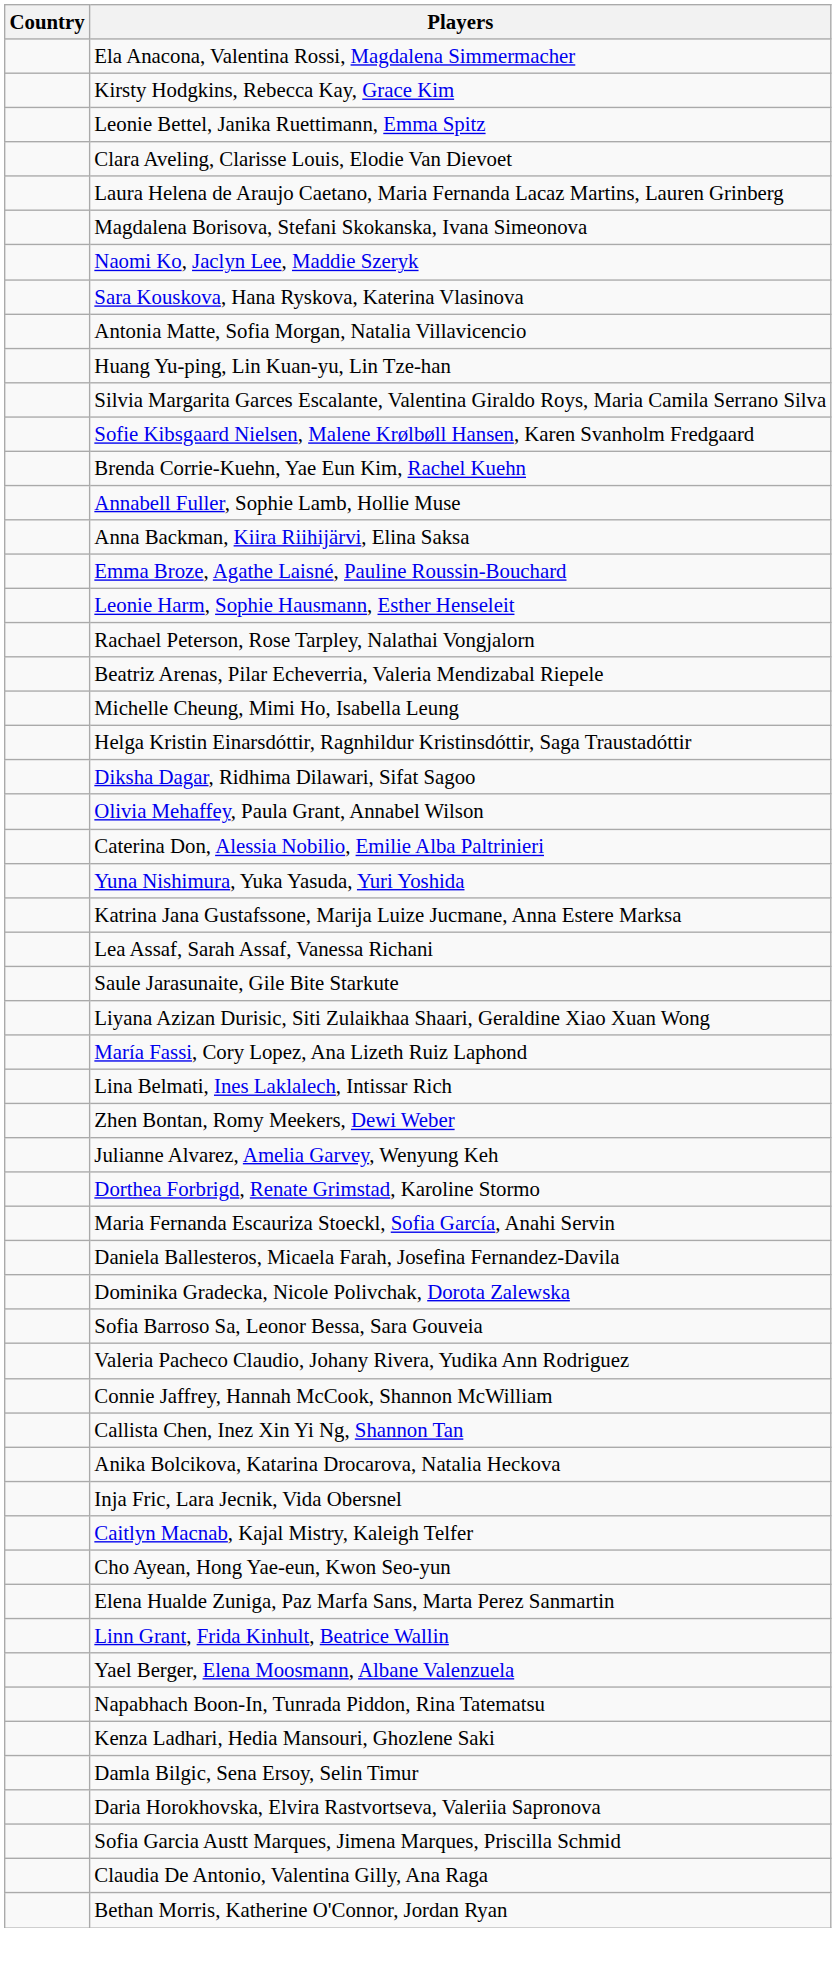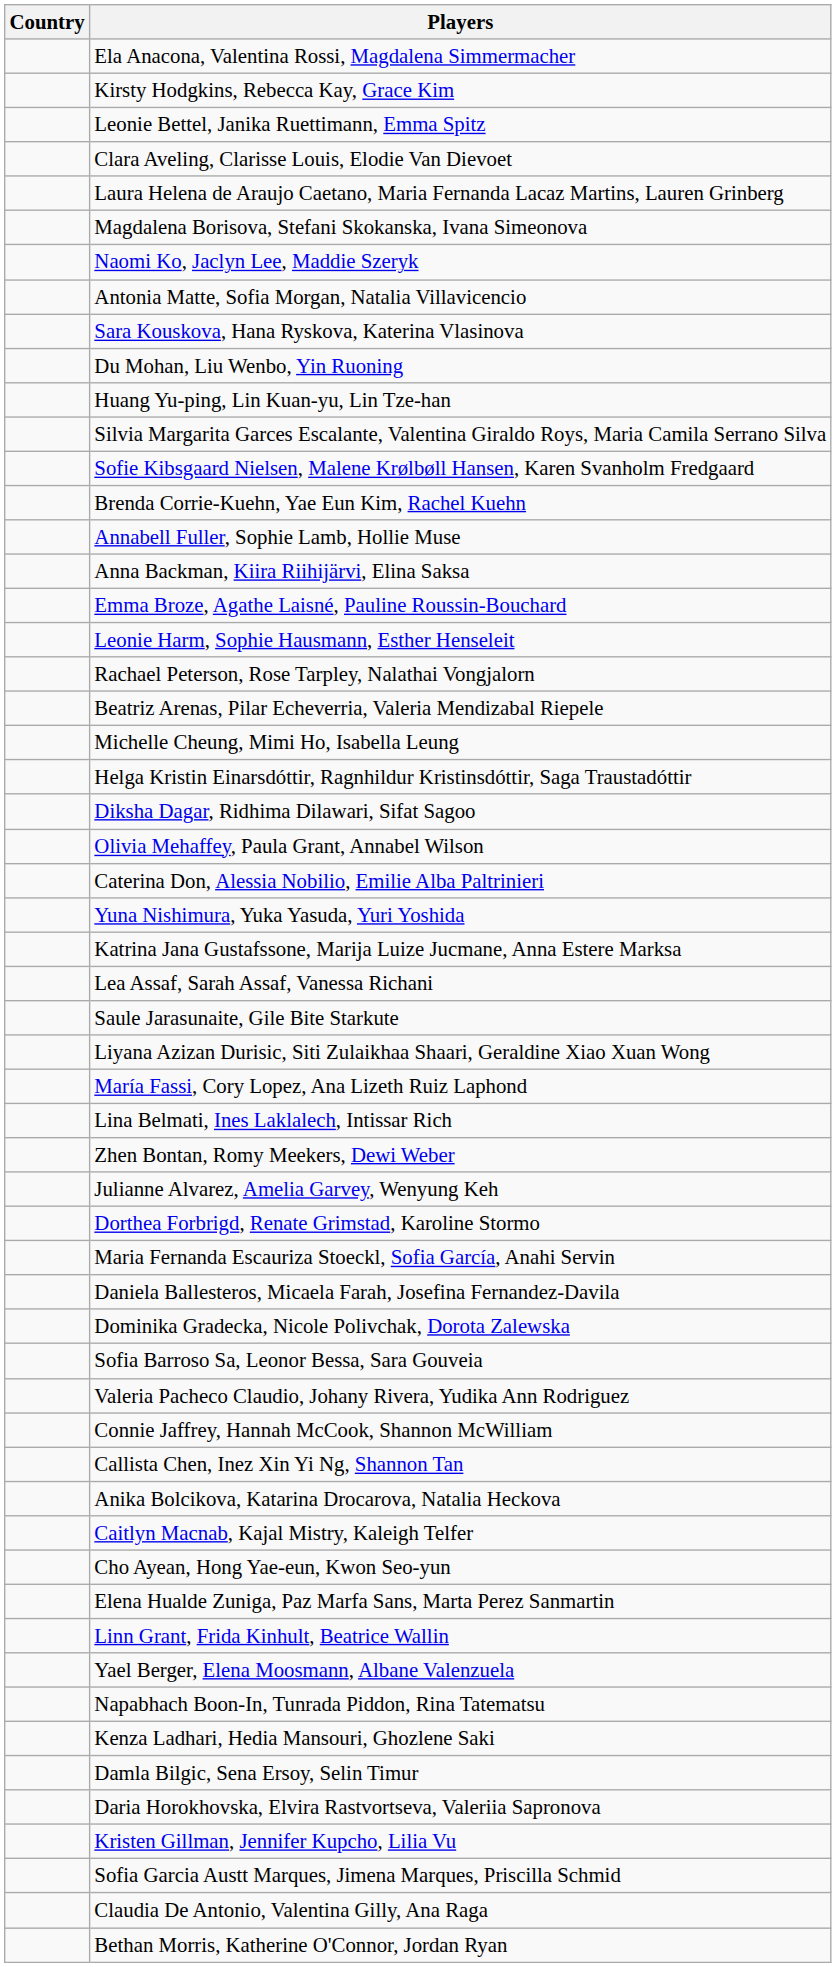 <table class="wikitable" style="font-size:95%;">
 <tr>
 <th>Country</th>
 <th>Players</th>
 </tr>
 <tr>
 <td></td>
 <td>Ela Anacona, Valentina Rossi, <a href='#'>Magdalena Simmermacher</a></td>
 </tr>
 <tr>
 <td></td>
 <td>Kirsty Hodgkins, Rebecca Kay, <a href='#'>Grace Kim</a></td>
 </tr>
 <tr>
 <td></td>
 <td>Leonie Bettel, Janika Ruettimann, <a href='#'>Emma Spitz</a></td>
 </tr>
 <tr>
 <td></td>
 <td>Clara Aveling, Clarisse Louis, Elodie Van Dievoet</td>
 </tr>
 <tr>
 <td></td>
 <td>Laura Helena de Araujo Caetano, Maria Fernanda Lacaz Martins, Lauren Grinberg</td>
 </tr>
 <tr>
 <td></td>
 <td>Magdalena Borisova, Stefani Skokanska, Ivana Simeonova</td>
 </tr>
 <tr>
 <td></td>
 <td><a href='#'>Naomi Ko</a>, <a href='#'>Jaclyn Lee</a>, <a href='#'>Maddie Szeryk</a></td>
 </tr>
 <tr>
 <td></td>
+<td>Antonia Matte, Sofia Morgan, Natalia Villavicencio</td>
+</tr>
+<tr>
+<td></td>
 <td><a href='#'>Sara Kouskova</a>, Hana Ryskova, Katerina Vlasinova</td>
 </tr>
 <tr>
 <td></td>
-<td>Antonia Matte, Sofia Morgan, Natalia Villavicencio</td>
+<td>Du Mohan, Liu Wenbo, <a href='#'>Yin Ruoning</a></td>
 </tr>
 <tr>
 <td></td>
 <td>Huang Yu-ping, Lin Kuan-yu, Lin Tze-han</td>
 </tr>
 <tr>
 <td></td>
 <td>Silvia Margarita Garces Escalante, Valentina Giraldo Roys, Maria Camila Serrano Silva</td>
 </tr>
 <tr>
 <td></td>
 <td><a href='#'>Sofie Kibsgaard Nielsen</a>, <a href='#'>Malene Krølbøll Hansen</a>, Karen Svanholm Fredgaard</td>
 </tr>
 <tr>
 <td></td>
 <td>Brenda Corrie-Kuehn, Yae Eun Kim, <a href='#'>Rachel Kuehn</a></td>
 </tr>
 <tr>
 <td></td>
 <td><a href='#'>Annabell Fuller</a>, Sophie Lamb, Hollie Muse</td>
 </tr>
 <tr>
 <td></td>
 <td>Anna Backman, <a href='#'>Kiira Riihijärvi</a>, Elina Saksa</td>
 </tr>
 <tr>
 <td></td>
 <td><a href='#'>Emma Broze</a>, <a href='#'>Agathe Laisné</a>, <a href='#'>Pauline Roussin-Bouchard</a></td>
 </tr>
 <tr>
 <td></td>
 <td><a href='#'>Leonie Harm</a>, <a href='#'>Sophie Hausmann</a>, <a href='#'>Esther Henseleit</a></td>
 </tr>
 <tr>
 <td></td>
 <td>Rachael Peterson, Rose Tarpley, Nalathai Vongjalorn</td>
 </tr>
 <tr>
 <td></td>
 <td>Beatriz Arenas, Pilar Echeverria, Valeria Mendizabal Riepele</td>
 </tr>
 <tr>
 <td></td>
 <td>Michelle Cheung, Mimi Ho, Isabella Leung</td>
 </tr>
 <tr>
 <td></td>
 <td>Helga Kristin Einarsdóttir, Ragnhildur Kristinsdóttir, Saga Traustadóttir</td>
 </tr>
 <tr>
 <td></td>
 <td><a href='#'>Diksha Dagar</a>, Ridhima Dilawari, Sifat Sagoo</td>
 </tr>
 <tr>
 <td></td>
 <td><a href='#'>Olivia Mehaffey</a>, Paula Grant, Annabel Wilson</td>
 </tr>
 <tr>
 <td></td>
 <td>Caterina Don, <a href='#'>Alessia Nobilio</a>, <a href='#'>Emilie Alba Paltrinieri</a></td>
 </tr>
 <tr>
 <td></td>
 <td><a href='#'>Yuna Nishimura</a>, Yuka Yasuda, <a href='#'>Yuri Yoshida</a></td>
 </tr>
 <tr>
 <td></td>
 <td>Katrina Jana Gustafssone, Marija Luize Jucmane, Anna Estere Marksa</td>
 </tr>
 <tr>
 <td></td>
 <td>Lea Assaf, Sarah Assaf, Vanessa Richani</td>
 </tr>
 <tr>
 <td></td>
 <td>Saule Jarasunaite, Gile Bite Starkute</td>
 </tr>
 <tr>
 <td></td>
 <td>Liyana Azizan Durisic, Siti Zulaikhaa Shaari, Geraldine Xiao Xuan Wong</td>
 </tr>
 <tr>
 <td></td>
 <td><a href='#'>María Fassi</a>, Cory Lopez, Ana Lizeth Ruiz Laphond</td>
 </tr>
 <tr>
 <td></td>
 <td>Lina Belmati, <a href='#'>Ines Laklalech</a>, Intissar Rich</td>
 </tr>
 <tr>
 <td></td>
 <td>Zhen Bontan, Romy Meekers, <a href='#'>Dewi Weber</a></td>
 </tr>
 <tr>
 <td></td>
 <td>Julianne Alvarez, <a href='#'>Amelia Garvey</a>, Wenyung Keh</td>
 </tr>
 <tr>
 <td></td>
 <td><a href='#'>Dorthea Forbrigd</a>, <a href='#'>Renate Grimstad</a>, Karoline Stormo</td>
 </tr>
 <tr>
 <td></td>
 <td>Maria Fernanda Escauriza Stoeckl, <a href='#'>Sofia García</a>, Anahi Servin</td>
 </tr>
 <tr>
 <td></td>
 <td>Daniela Ballesteros, Micaela Farah, Josefina Fernandez-Davila</td>
 </tr>
 <tr>
 <td></td>
 <td>Dominika Gradecka, Nicole Polivchak, <a href='#'>Dorota Zalewska</a></td>
 </tr>
 <tr>
 <td></td>
 <td>Sofia Barroso Sa, Leonor Bessa, Sara Gouveia</td>
 </tr>
 <tr>
 <td></td>
 <td>Valeria Pacheco Claudio, Johany Rivera, Yudika Ann Rodriguez</td>
 </tr>
 <tr>
 <td></td>
 <td>Connie Jaffrey, Hannah McCook, Shannon McWilliam</td>
 </tr>
 <tr>
 <td></td>
 <td>Callista Chen, Inez Xin Yi Ng, <a href='#'>Shannon Tan</a></td>
 </tr>
 <tr>
 <td></td>
 <td>Anika Bolcikova, Katarina Drocarova, Natalia Heckova</td>
 </tr>
 <tr>
 <td></td>
-<td>Inja Fric, Lara Jecnik, Vida Obersnel</td>
-</tr>
-<tr>
-<td></td>
 <td><a href='#'>Caitlyn Macnab</a>, Kajal Mistry, Kaleigh Telfer</td>
 </tr>
 <tr>
 <td></td>
 <td>Cho Ayean, Hong Yae-eun, Kwon Seo-yun</td>
 </tr>
 <tr>
 <td></td>
 <td>Elena Hualde Zuniga, Paz Marfa Sans, Marta Perez Sanmartin</td>
 </tr>
 <tr>
 <td></td>
 <td><a href='#'>Linn Grant</a>, <a href='#'>Frida Kinhult</a>, <a href='#'>Beatrice Wallin</a></td>
 </tr>
 <tr>
 <td></td>
 <td>Yael Berger, <a href='#'>Elena Moosmann</a>, <a href='#'>Albane Valenzuela</a></td>
 </tr>
 <tr>
 <td></td>
 <td>Napabhach Boon-In, Tunrada Piddon, Rina Tatematsu</td>
 </tr>
 <tr>
 <td></td>
 <td>Kenza Ladhari, Hedia Mansouri, Ghozlene Saki</td>
 </tr>
 <tr>
 <td></td>
 <td>Damla Bilgic, Sena Ersoy, Selin Timur</td>
 </tr>
 <tr>
 <td></td>
 <td>Daria Horokhovska, Elvira Rastvortseva, Valeriia Sapronova</td>
 </tr>
 <tr>
 <td></td>
+<td><a href='#'>Kristen Gillman</a>, <a href='#'>Jennifer Kupcho</a>, <a href='#'>Lilia Vu</a></td>
+</tr>
+<tr>
+<td></td>
 <td>Sofia Garcia Austt Marques, Jimena Marques, Priscilla Schmid</td>
 </tr>
 <tr>
 <td></td>
 <td>Claudia De Antonio, Valentina Gilly, Ana Raga</td>
 </tr>
 <tr>
 <td></td>
 <td>Bethan Morris, Katherine O'Connor, Jordan Ryan</td>
 </tr>
 </table>
